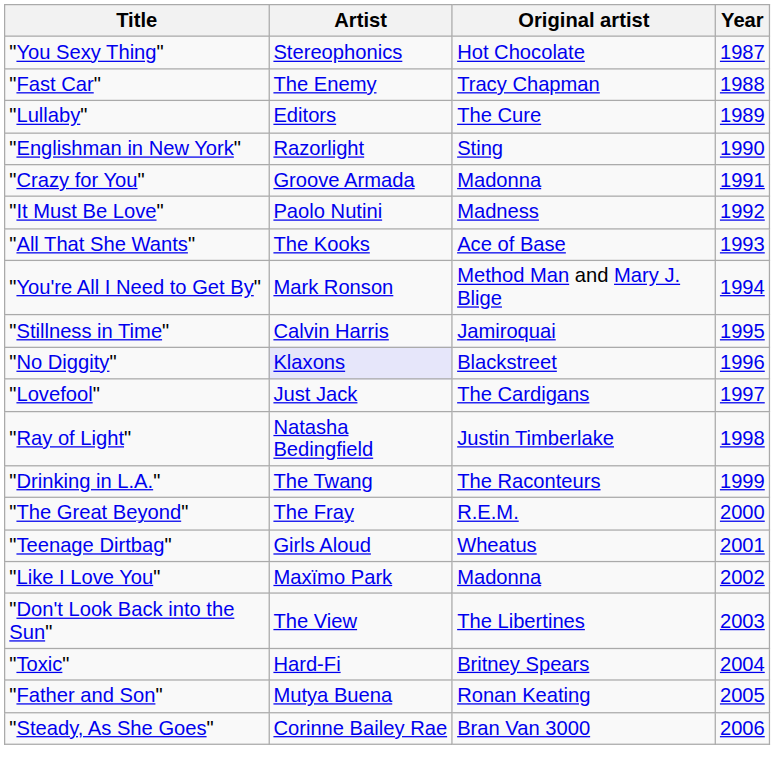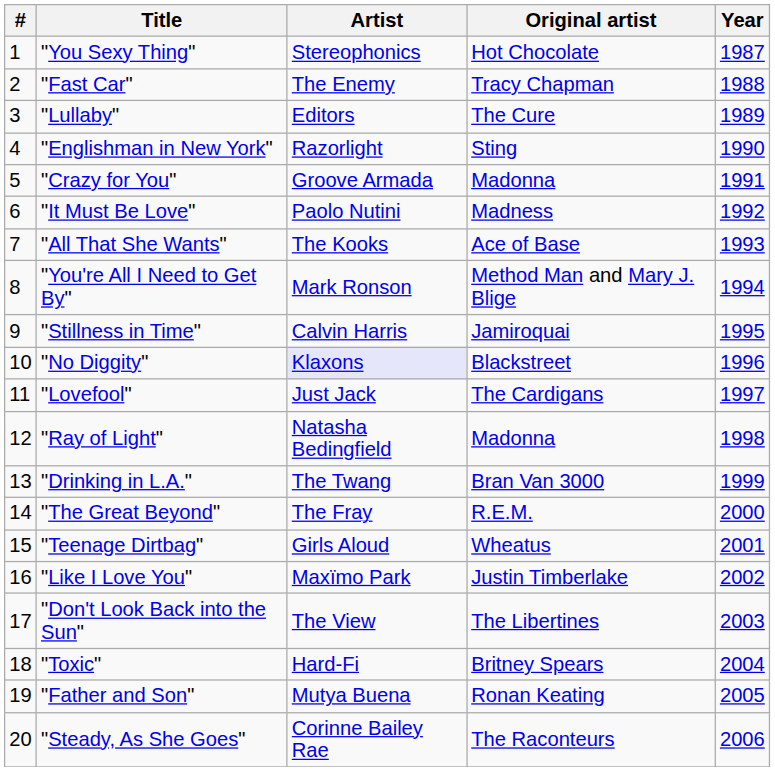 <table class="wikitable">
 <tr>
+<th align="center">#</th>
 <th align="center">Title</th>
 <th align="center">Artist</th>
 <th align="center">Original artist</th>
 <th align="center">Year</th>
 </tr>
 <tr>
+<td>1</td>
 <td>"<a href='#'>You Sexy Thing</a>"</td>
 <td><a href='#'>Stereophonics</a></td>
 <td><a href='#'>Hot Chocolate</a></td>
 <td><a href='#'>1987</a></td>
 </tr>
 <tr>
+<td>2</td>
 <td>"<a href='#'>Fast Car</a>"</td>
 <td><a href='#'>The Enemy</a></td>
 <td><a href='#'>Tracy Chapman</a></td>
 <td><a href='#'>1988</a></td>
 </tr>
 <tr>
+<td>3</td>
 <td>"<a href='#'>Lullaby</a>"</td>
 <td><a href='#'>Editors</a></td>
 <td><a href='#'>The Cure</a></td>
 <td><a href='#'>1989</a></td>
 </tr>
 <tr>
+<td>4</td>
 <td>"<a href='#'>Englishman in New York</a>"</td>
 <td><a href='#'>Razorlight</a></td>
 <td><a href='#'>Sting</a></td>
 <td><a href='#'>1990</a></td>
 </tr>
 <tr>
+<td>5</td>
 <td>"<a href='#'>Crazy for You</a>"</td>
 <td><a href='#'>Groove Armada</a></td>
 <td><a href='#'>Madonna</a></td>
 <td><a href='#'>1991</a></td>
 </tr>
 <tr>
+<td>6</td>
 <td>"<a href='#'>It Must Be Love</a>"</td>
 <td><a href='#'>Paolo Nutini</a></td>
 <td><a href='#'>Madness</a></td>
 <td><a href='#'>1992</a></td>
 </tr>
 <tr>
+<td>7</td>
 <td>"<a href='#'>All That She Wants</a>"</td>
 <td><a href='#'>The Kooks</a></td>
 <td><a href='#'>Ace of Base</a></td>
 <td><a href='#'>1993</a></td>
 </tr>
 <tr>
+<td>8</td>
 <td>"<a href='#'>You're All I Need to Get By</a>"</td>
 <td><a href='#'>Mark Ronson</a></td>
 <td><a href='#'>Method Man</a> and <a href='#'>Mary J. Blige</a></td>
 <td><a href='#'>1994</a></td>
 </tr>
 <tr>
+<td>9</td>
 <td>"<a href='#'>Stillness in Time</a>"</td>
 <td><a href='#'>Calvin Harris</a></td>
 <td><a href='#'>Jamiroquai</a></td>
 <td><a href='#'>1995</a></td>
 </tr>
 <tr>
+<td>10</td>
 <td>"<a href='#'>No Diggity</a>"</td>
 <td style="background: lavender;"><a href='#'>Klaxons</a></td>
 <td><a href='#'>Blackstreet</a></td>
 <td><a href='#'>1996</a></td>
 </tr>
 <tr>
+<td>11</td>
 <td>"<a href='#'>Lovefool</a>"</td>
 <td><a href='#'>Just Jack</a></td>
 <td><a href='#'>The Cardigans</a></td>
 <td><a href='#'>1997</a></td>
 </tr>
 <tr>
+<td>12</td>
 <td>"<a href='#'>Ray of Light</a>"</td>
 <td><a href='#'>Natasha Bedingfield</a></td>
-<td><a href='#'>Justin Timberlake</a></td>
+<td><a href='#'>Madonna</a></td>
 <td><a href='#'>1998</a></td>
 </tr>
 <tr>
+<td>13</td>
 <td>"<a href='#'>Drinking in L.A.</a>"</td>
 <td><a href='#'>The Twang</a></td>
-<td><a href='#'>The Raconteurs</a></td>
+<td><a href='#'>Bran Van 3000</a></td>
 <td><a href='#'>1999</a></td>
 </tr>
 <tr>
+<td>14</td>
 <td>"<a href='#'>The Great Beyond</a>"</td>
 <td><a href='#'>The Fray</a></td>
 <td><a href='#'>R.E.M.</a></td>
 <td><a href='#'>2000</a></td>
 </tr>
 <tr>
+<td>15</td>
 <td>"<a href='#'>Teenage Dirtbag</a>"</td>
 <td><a href='#'>Girls Aloud</a></td>
 <td><a href='#'>Wheatus</a></td>
 <td><a href='#'>2001</a></td>
 </tr>
 <tr>
+<td>16</td>
 <td>"<a href='#'>Like I Love You</a>"</td>
 <td><a href='#'>Maxïmo Park</a></td>
-<td><a href='#'>Madonna</a></td>
+<td><a href='#'>Justin Timberlake</a></td>
 <td><a href='#'>2002</a></td>
 </tr>
 <tr>
+<td>17</td>
 <td>"<a href='#'>Don't Look Back into the Sun</a>"</td>
 <td><a href='#'>The View</a></td>
 <td><a href='#'>The Libertines</a></td>
 <td><a href='#'>2003</a></td>
 </tr>
 <tr>
+<td>18</td>
 <td>"<a href='#'>Toxic</a>"</td>
 <td><a href='#'>Hard-Fi</a></td>
 <td><a href='#'>Britney Spears</a></td>
 <td><a href='#'>2004</a></td>
 </tr>
 <tr>
+<td>19</td>
 <td>"<a href='#'>Father and Son</a>"</td>
 <td><a href='#'>Mutya Buena</a></td>
 <td><a href='#'>Ronan Keating</a></td>
 <td><a href='#'>2005</a></td>
 </tr>
 <tr>
+<td>20</td>
 <td>"<a href='#'>Steady, As She Goes</a>"</td>
 <td><a href='#'>Corinne Bailey Rae</a></td>
-<td><a href='#'>Bran Van 3000</a></td>
+<td><a href='#'>The Raconteurs</a></td>
 <td><a href='#'>2006</a></td>
 </tr>
 </table>
